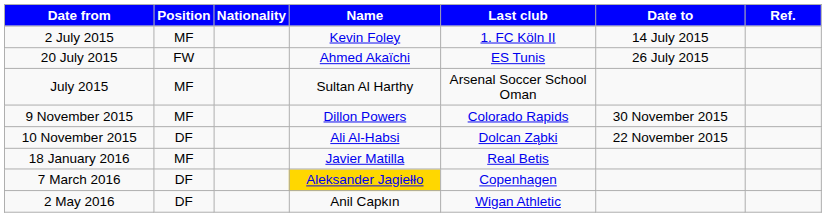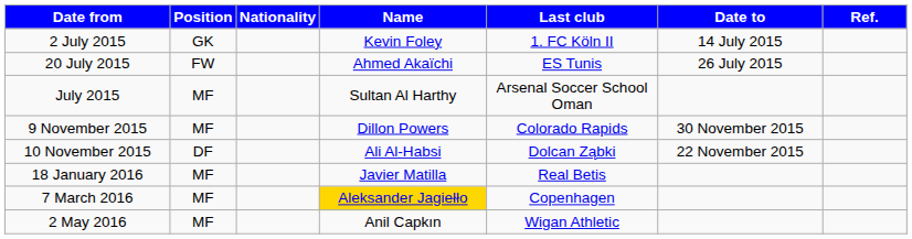 <table class="wikitable"  style="text-align:center; font-size:90%; ">
 <tr>
 <th style="background:#00f; color:white; width:200px;">Date from</th>
 <th style="background:#00f; color:white; width:50px;">Position</th>
 <th style="background:#00f; color:white; width:50px;">Nationality</th>
 <th style="background:#00f; color:white; width:200px;">Name</th>
 <th style="background:#00f; color:white; width:200px;">Last club</th>
 <th style="background:#00f; color:white; width:200px;">Date to</th>
 <th style="background:#00f; color:white; width:100px;">Ref.</th>
 </tr>
 <tr>
 <td>2 July 2015</td>
-<td>MF</td>
+<td>GK</td>
 <td></td>
 <td><a href='#'>Kevin Foley</a></td>
 <td><a href='#'>1. FC Köln II</a></td>
 <td>14 July 2015</td>
 <td></td>
 </tr>
 <tr>
 <td>20 July 2015</td>
 <td>FW</td>
 <td></td>
 <td><a href='#'>Ahmed Akaïchi</a></td>
 <td><a href='#'>ES Tunis</a></td>
 <td>26 July 2015</td>
 <td></td>
 </tr>
 <tr>
 <td>July 2015</td>
 <td>MF</td>
 <td></td>
 <td>Sultan Al Harthy</td>
 <td>Arsenal Soccer School Oman</td>
 <td></td>
 <td></td>
 </tr>
 <tr>
 <td>9 November 2015</td>
 <td>MF</td>
 <td></td>
 <td><a href='#'>Dillon Powers</a></td>
 <td><a href='#'>Colorado Rapids</a></td>
 <td>30 November 2015</td>
 <td></td>
 </tr>
 <tr>
 <td>10 November 2015</td>
 <td>DF</td>
 <td></td>
 <td><a href='#'>Ali Al-Habsi</a></td>
 <td><a href='#'>Dolcan Ząbki</a></td>
 <td>22 November 2015</td>
 <td></td>
 </tr>
 <tr>
 <td>18 January 2016</td>
 <td>MF</td>
 <td></td>
 <td><a href='#'>Javier Matilla</a></td>
 <td><a href='#'>Real Betis</a></td>
 <td></td>
 <td></td>
 </tr>
 <tr>
 <td>7 March 2016</td>
-<td>DF</td>
+<td>MF</td>
 <td></td>
 <td style="background: gold;"><a href='#'>Aleksander Jagiełło</a></td>
 <td><a href='#'>Copenhagen</a></td>
 <td></td>
 <td></td>
 </tr>
 <tr>
 <td>2 May 2016</td>
-<td>DF</td>
+<td>MF</td>
 <td></td>
 <td>Anil Capkın</td>
 <td><a href='#'>Wigan Athletic</a></td>
 <td></td>
 <td></td>
 </tr>
 </table>
